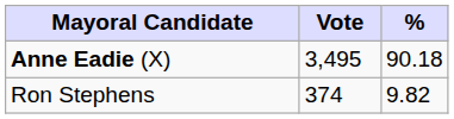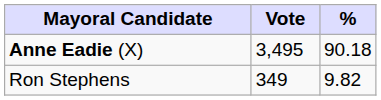 <table class="wikitable">
 <tr>
 <th style="background:#ddf; width:200px;">Mayoral Candidate</th>
 <th style="background:#ddf; width:50px;">Vote</th>
 <th style="background:#ddf; width:30px;">%</th>
 </tr>
 <tr>
 <td><strong>Anne Eadie</strong> (X)</td>
 <td>3,495</td>
 <td>90.18</td>
 </tr>
 <tr>
 <td>Ron Stephens</td>
-<td>374</td>
+<td>349</td>
 <td>9.82</td>
 </tr>
 </table>
